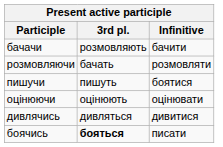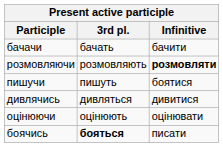 <table class="wikitable" align="center">
 <tr>
 <th colspan="3">Present active participle</th>
 </tr>
 <tr>
 <th>Participle</th>
 <th>3rd pl.</th>
 <th>Infinitive</th>
 </tr>
 <tr>
 <td>бача<span>чи</span></td>
-<td>розмовляю<span>ть</span></td>
+<td>бача<span>ть</span></td>
 <td>бачити</td>
 </tr>
 <tr>
 <td>розмовляю<span>чи</span></td>
-<td>бача<span>ть</span></td>
-<td>розмовляти</td>
+<td>розмовляю<span>ть</span></td>
+<td><strong>розмовляти</strong></td>
 </tr>
 <tr>
 <td>пишу<span>чи</span></td>
 <td>пишу<span>ть</span></td>
 <td>боятися</td>
 </tr>
 <tr>
+<td>дивля<span>чи</span>сь</td>
+<td>дивля<span>ть</span>ся</td>
+<td>дивитися</td>
+</tr>
+<tr>
 <td>оцінюю<span>чи</span></td>
 <td>оцінюю<span>ть</span></td>
 <td>оцінювати</td>
-</tr>
-<tr>
-<td>дивля<span>чи</span>сь</td>
-<td>дивля<span>ть</span>ся</td>
-<td>дивитися</td>
 </tr>
 <tr>
 <td>боя<span>чи</span>сь</td>
 <td><strong>боя<span>ть</span>ся</strong></td>
 <td>писати</td>
 </tr>
 </table>
